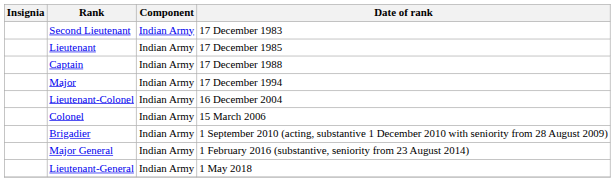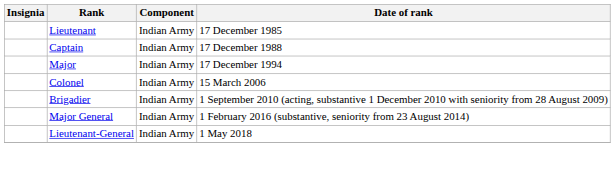 <table class="wikitable" style="background:white">
 <tr>
 <th>Insignia</th>
 <th>Rank</th>
 <th>Component</th>
 <th>Date of rank</th>
-</tr>
-<tr>
-<td align="center"></td>
-<td><a href='#'>Second Lieutenant</a></td>
-<td><a href='#'>Indian Army</a></td>
-<td>17 December 1983</td>
 </tr>
 <tr>
 <td align="center"></td>
 <td><a href='#'>Lieutenant</a></td>
 <td>Indian Army</td>
 <td>17 December 1985</td>
 </tr>
 <tr>
 <td align="center"></td>
 <td><a href='#'>Captain</a></td>
 <td>Indian Army</td>
 <td>17 December 1988</td>
 </tr>
 <tr>
 <td align="center"></td>
 <td><a href='#'>Major</a></td>
 <td>Indian Army</td>
 <td>17 December 1994</td>
-</tr>
-<tr>
-<td align="center"></td>
-<td><a href='#'>Lieutenant-Colonel</a></td>
-<td>Indian Army</td>
-<td>16 December 2004</td>
 </tr>
 <tr>
 <td align="center"></td>
 <td><a href='#'>Colonel</a></td>
 <td>Indian Army</td>
 <td>15 March 2006</td>
 </tr>
 <tr>
 <td align="center"></td>
 <td><a href='#'>Brigadier</a></td>
 <td>Indian Army</td>
 <td>1 September 2010 (acting, substantive 1 December 2010 with seniority from 28 August 2009)</td>
 </tr>
 <tr>
 <td align="center"></td>
 <td><a href='#'>Major General</a></td>
 <td>Indian Army</td>
 <td>1 February 2016 (substantive, seniority from 23 August 2014)</td>
 </tr>
 <tr>
 <td align="center"></td>
 <td><a href='#'>Lieutenant-General</a></td>
 <td>Indian Army</td>
 <td>1 May 2018</td>
 </tr>
 <tr>
 </tr>
 </table>
